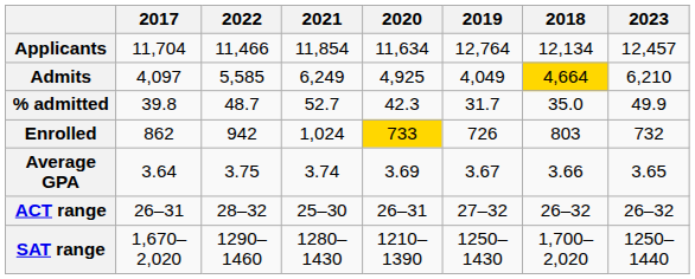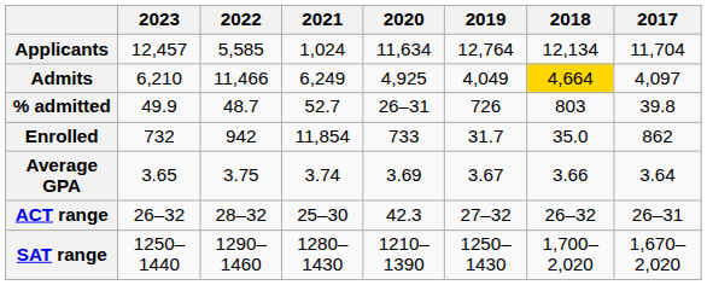 <table class="wikitable" style="text-align:center">
 <tr>
 <th></th>
-<th>2017</th>
+<th>2023</th>
 <th>2022</th>
 <th>2021</th>
 <th>2020</th>
 <th>2019</th>
 <th>2018</th>
-<th>2023</th>
+<th>2017</th>
 </tr>
 <tr>
 <th>Applicants</th>
-<td>11,704</td>
-<td>11,466</td>
-<td>11,854</td>
+<td>12,457</td>
+<td>5,585</td>
+<td>1,024</td>
 <td>11,634</td>
 <td>12,764</td>
 <td>12,134</td>
-<td>12,457</td>
+<td>11,704</td>
 </tr>
 <tr>
 <th>Admits</th>
-<td>4,097</td>
-<td>5,585</td>
+<td>6,210</td>
+<td>11,466</td>
 <td>6,249</td>
 <td>4,925</td>
 <td>4,049</td>
 <td style="background: gold;">4,664</td>
-<td>6,210</td>
+<td>4,097</td>
 </tr>
 <tr>
 <th>% admitted</th>
-<td>39.8</td>
+<td>49.9</td>
 <td>48.7</td>
 <td>52.7</td>
-<td>42.3</td>
-<td>31.7</td>
-<td>35.0</td>
-<td>49.9</td>
+<td>26–31</td>
+<td>726</td>
+<td>803</td>
+<td>39.8</td>
 </tr>
 <tr>
 <th>Enrolled</th>
+<td>732</td>
+<td>942</td>
+<td>11,854</td>
+<td>733</td>
+<td>31.7</td>
+<td>35.0</td>
 <td>862</td>
-<td>942</td>
-<td>1,024</td>
-<td style="background: gold;">733</td>
-<td>726</td>
-<td>803</td>
-<td>732</td>
 </tr>
 <tr>
 <th>Average GPA</th>
-<td>3.64</td>
+<td>3.65</td>
 <td>3.75</td>
 <td>3.74</td>
 <td>3.69</td>
 <td>3.67</td>
 <td>3.66</td>
-<td>3.65</td>
+<td>3.64</td>
 </tr>
 <tr>
 <th><a href='#'>ACT</a> range</th>
-<td>26–31</td>
+<td>26–32</td>
 <td>28–32</td>
 <td>25–30</td>
-<td>26–31</td>
+<td>42.3</td>
 <td>27–32</td>
 <td>26–32</td>
-<td>26–32</td>
+<td>26–31</td>
 </tr>
 <tr>
 <th><a href='#'>SAT</a> range</th>
-<td>1,670–2,020</td>
+<td>1250–1440</td>
 <td>1290–1460</td>
 <td>1280–1430</td>
 <td>1210–1390</td>
 <td>1250–1430</td>
 <td>1,700–2,020</td>
-<td>1250–1440</td>
+<td>1,670–2,020</td>
 </tr>
 </table>
